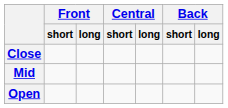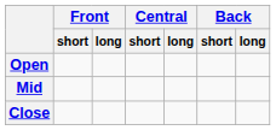 <table class="wikitable" style="text-align:center;">
 <tr>
 <th rowspan="2"></th>
 <th colspan="2"><a href='#'>Front</a></th>
 <th colspan="2"><a href='#'>Central</a></th>
 <th colspan="2"><a href='#'>Back</a></th>
 </tr>
 <tr>
 <th><small>short</small></th>
 <th><small>long</small></th>
 <th><small>short</small></th>
 <th><small>long</small></th>
 <th><small>short</small></th>
 <th><small>long</small></th>
 </tr>
 <tr>
-<th><a href='#'>Close</a></th>
+<th><a href='#'>Open</a></th>
 <td></td>
 <td></td>
 <td></td>
 <td></td>
 <td></td>
 <td></td>
 </tr>
 <tr>
 <th><a href='#'>Mid</a></th>
 <td></td>
 <td></td>
 <td></td>
 <td></td>
 <td></td>
 <td></td>
 </tr>
 <tr>
-<th><a href='#'>Open</a></th>
+<th><a href='#'>Close</a></th>
 <td></td>
 <td></td>
 <td></td>
 <td></td>
 <td></td>
 <td></td>
 </tr>
 </table>
